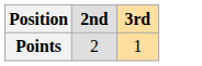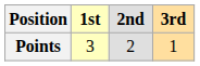 <table class="wikitable" style="font-size:95%; text-align:center">
 <tr>
 <th>Position</th>
+<td style="background:#ffffbf;"> <strong>1st</strong> </td>
 <td style="background:#dfdfdf;"> <strong>2nd</strong> </td>
 <td style="background:#ffdf9f;"> <strong>3rd</strong> </td>
 </tr>
 <tr>
 <th>Points</th>
+<td style="background:#ffffbf;">3</td>
 <td style="background:#dfdfdf;">2</td>
 <td style="background:#ffdf9f;">1</td>
 </tr>
 </table>
